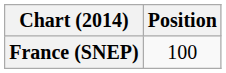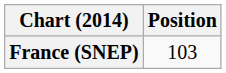 <table class="wikitable plainrowheaders" style="text-align:center">
 <tr>
 <th scope="col">Chart (2014)</th>
 <th scope="col">Position</th>
 </tr>
 <tr>
 <th scope="row">France (SNEP)</th>
-<td>100</td>
+<td>103</td>
 </tr>
 </table>
